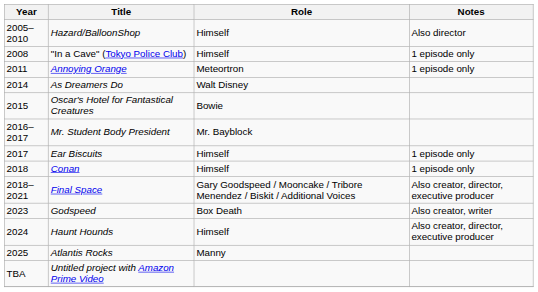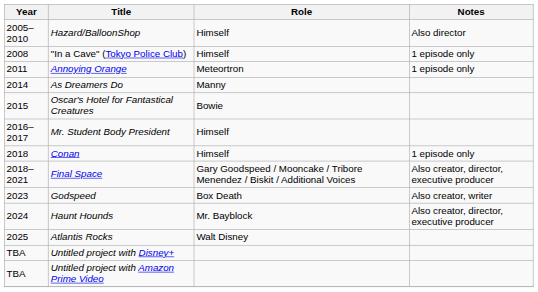 <table class="wikitable">
 <tr>
 <th>Year</th>
 <th>Title</th>
 <th>Role</th>
 <th>Notes</th>
 </tr>
 <tr>
 <td>2005–2010</td>
 <td><em>Hazard/BalloonShop</em></td>
 <td>Himself</td>
 <td>Also director</td>
 </tr>
 <tr>
 <td>2008</td>
 <td>"In a Cave" (<a href='#'>Tokyo Police Club</a>)</td>
 <td>Himself</td>
 <td>1 episode only</td>
 </tr>
 <tr>
 <td>2011</td>
 <td><em><a href='#'>Annoying Orange</a></em></td>
 <td>Meteortron</td>
 <td>1 episode only</td>
 </tr>
 <tr>
 <td>2014</td>
 <td><em>As Dreamers Do</em></td>
-<td>Walt Disney</td>
+<td>Manny</td>
 <td></td>
 </tr>
 <tr>
 <td>2015</td>
 <td><em>Oscar's Hotel for Fantastical Creatures</em></td>
 <td>Bowie</td>
 <td></td>
 </tr>
 <tr>
 <td>2016–2017</td>
 <td><em>Mr. Student Body President</em></td>
-<td>Mr. Bayblock</td>
+<td>Himself</td>
 <td></td>
-</tr>
-<tr>
-<td>2017</td>
-<td><em>Ear Biscuits</em></td>
-<td>Himself</td>
-<td>1 episode only</td>
 </tr>
 <tr>
 <td>2018</td>
 <td><em><a href='#'>Conan</a></em></td>
 <td>Himself</td>
 <td>1 episode only</td>
 </tr>
 <tr>
 <td>2018–2021</td>
 <td><em><a href='#'>Final Space</a></em></td>
 <td>Gary Goodspeed / Mooncake / Tribore Menendez / Biskit / Additional Voices</td>
 <td>Also creator, director, executive producer</td>
 </tr>
 <tr>
 <td>2023</td>
 <td><em>Godspeed</em></td>
 <td>Box Death</td>
 <td>Also creator, writer</td>
 </tr>
 <tr>
 <td>2024</td>
 <td><em>Haunt Hounds</em></td>
-<td>Himself</td>
+<td>Mr. Bayblock</td>
 <td>Also creator, director, executive producer</td>
 </tr>
 <tr>
 <td>2025</td>
 <td><em>Atlantis Rocks</em></td>
-<td>Manny</td>
+<td>Walt Disney</td>
+<td></td>
+</tr>
+<tr>
+<td>TBA</td>
+<td><em>Untitled project with <a href='#'>Disney+</a></em></td>
+<td></td>
 <td></td>
 </tr>
 <tr>
 <td>TBA</td>
 <td><em>Untitled project with <a href='#'>Amazon Prime Video</a></em></td>
 <td></td>
 <td></td>
 </tr>
 <tr>
 </tr>
 </table>
